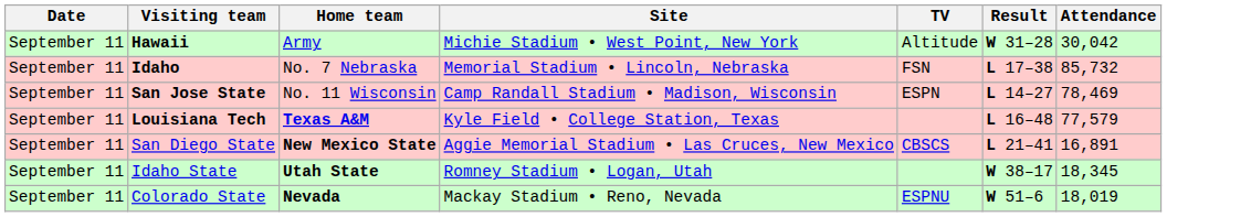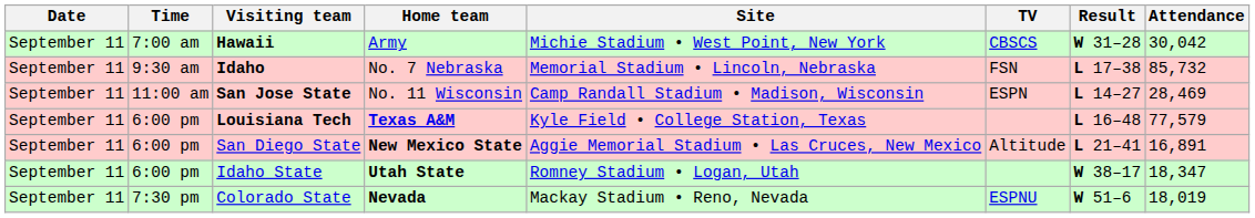 <table class="wikitable" style="font-size:95%;">
 <tr>
 <th>Date</th>
+<th>Time</th>
 <th>Visiting team</th>
 <th>Home team</th>
 <th>Site</th>
 <th>TV</th>
 <th>Result</th>
 <th>Attendance</th>
 </tr>
 <tr style="background:#cfc;">
 <td>September 11</td>
+<td>7:00 am</td>
 <td><strong>Hawaii</strong></td>
 <td><a href='#'>Army</a></td>
 <td><a href='#'>Michie Stadium</a> • <a href='#'>West Point, New York</a></td>
-<td>Altitude</td>
+<td><a href='#'>CBSCS</a></td>
 <td><strong>W</strong> 31–28</td>
 <td>30,042</td>
 </tr>
 <tr style="background:#fcc;">
 <td>September 11</td>
+<td>9:30 am</td>
 <td><strong>Idaho</strong></td>
 <td>No. 7 <a href='#'>Nebraska</a></td>
 <td><a href='#'>Memorial Stadium</a> • <a href='#'>Lincoln, Nebraska</a></td>
 <td>FSN</td>
 <td><strong>L</strong> 17–38</td>
 <td>85,732</td>
 </tr>
 <tr style="background:#fcc;">
 <td>September 11</td>
+<td>11:00 am</td>
 <td><strong>San Jose State</strong></td>
 <td>No. 11 <a href='#'>Wisconsin</a></td>
 <td><a href='#'>Camp Randall Stadium</a> • <a href='#'>Madison, Wisconsin</a></td>
 <td>ESPN</td>
 <td><strong>L</strong> 14–27</td>
-<td>78,469</td>
+<td>28,469</td>
 </tr>
 <tr style="background:#fcc;">
 <td>September 11</td>
+<td>6:00 pm</td>
 <td><strong>Louisiana Tech</strong></td>
 <td><strong><a href='#'>Texas A&M</a></strong></td>
 <td><a href='#'>Kyle Field</a> • <a href='#'>College Station, Texas</a></td>
 <td></td>
 <td><strong>L</strong> 16–48</td>
 <td>77,579</td>
 </tr>
 <tr style="background:#fcc;">
 <td>September 11</td>
+<td>6:00 pm</td>
 <td><a href='#'>San Diego State</a></td>
 <td><strong>New Mexico State</strong></td>
 <td><a href='#'>Aggie Memorial Stadium</a> • <a href='#'>Las Cruces, New Mexico</a></td>
-<td><a href='#'>CBSCS</a></td>
+<td>Altitude</td>
 <td><strong>L</strong> 21–41</td>
 <td>16,891</td>
 </tr>
 <tr style="background:#cfc;">
 <td>September 11</td>
+<td>6:00 pm</td>
 <td><a href='#'>Idaho State</a></td>
 <td><strong>Utah State</strong></td>
 <td><a href='#'>Romney Stadium</a> • <a href='#'>Logan, Utah</a></td>
 <td></td>
 <td><strong>W</strong> 38–17</td>
-<td>18,345</td>
+<td>18,347</td>
 </tr>
 <tr style="background:#cfc;">
 <td>September 11</td>
+<td>7:30 pm</td>
 <td><a href='#'>Colorado State</a></td>
 <td><strong>Nevada</strong></td>
 <td>Mackay Stadium • Reno, Nevada</td>
 <td><a href='#'>ESPNU</a></td>
 <td><strong>W</strong> 51–6</td>
 <td>18,019</td>
 </tr>
 </table>
